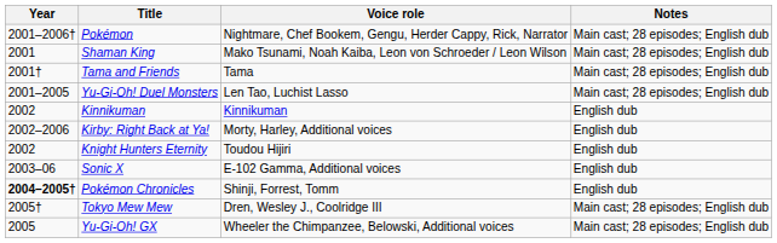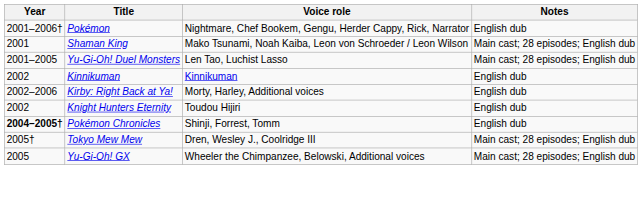 <table class="wikitable sortable">
 <tr>
 <th>Year</th>
 <th>Title</th>
 <th>Voice role</th>
 <th class="unsortable">Notes</th>
 </tr>
 <tr>
 <td>2001–2006†</td>
 <td><em><a href='#'>Pokémon</a></em></td>
 <td>Nightmare, Chef Bookem, Gengu, Herder Cappy, Rick, Narrator</td>
-<td>Main cast; 28 episodes; English dub</td>
+<td>English dub</td>
 </tr>
 <tr>
 <td>2001</td>
 <td><em><a href='#'>Shaman King</a></em></td>
 <td>Mako Tsunami, Noah Kaiba, Leon von Schroeder / Leon Wilson</td>
-<td>Main cast; 28 episodes; English dub</td>
-</tr>
-<tr>
-<td>2001†</td>
-<td><em><a href='#'>Tama and Friends</a></em></td>
-<td>Tama</td>
 <td>Main cast; 28 episodes; English dub</td>
 </tr>
 <tr>
 <td>2001–2005</td>
 <td><em><a href='#'>Yu-Gi-Oh! Duel Monsters</a></em></td>
 <td>Len Tao, Luchist Lasso</td>
 <td>Main cast; 28 episodes; English dub</td>
 </tr>
 <tr>
 <td>2002</td>
 <td><em><a href='#'>Kinnikuman</a></em></td>
 <td><a href='#'>Kinnikuman</a></td>
 <td>English dub</td>
 </tr>
 <tr>
 <td>2002–2006</td>
 <td><em><a href='#'>Kirby: Right Back at Ya!</a></em></td>
 <td>Morty, Harley, Additional voices</td>
 <td>English dub</td>
 </tr>
 <tr>
 <td>2002</td>
 <td><em><a href='#'>Knight Hunters Eternity</a></em></td>
 <td>Toudou Hijiri</td>
 <td>English dub</td>
 </tr>
 <tr>
-<td>2003–06</td>
-<td><em><a href='#'>Sonic X</a></em></td>
-<td>E-102 Gamma, Additional voices</td>
-<td>English dub</td>
-</tr>
-<tr>
 <td><strong>2004–2005†</strong></td>
 <td><em><a href='#'>Pokémon Chronicles</a></em></td>
 <td>Shinji, Forrest, Tomm</td>
 <td>English dub</td>
 </tr>
 <tr>
 <td>2005†</td>
 <td><em><a href='#'>Tokyo Mew Mew</a></em></td>
 <td>Dren, Wesley J., Coolridge III</td>
 <td>Main cast; 28 episodes; English dub</td>
 </tr>
 <tr>
 <td>2005</td>
 <td><em><a href='#'>Yu-Gi-Oh! GX</a></em></td>
 <td>Wheeler the Chimpanzee, Belowski, Additional voices</td>
 <td>Main cast; 28 episodes; English dub</td>
 </tr>
 </table>
